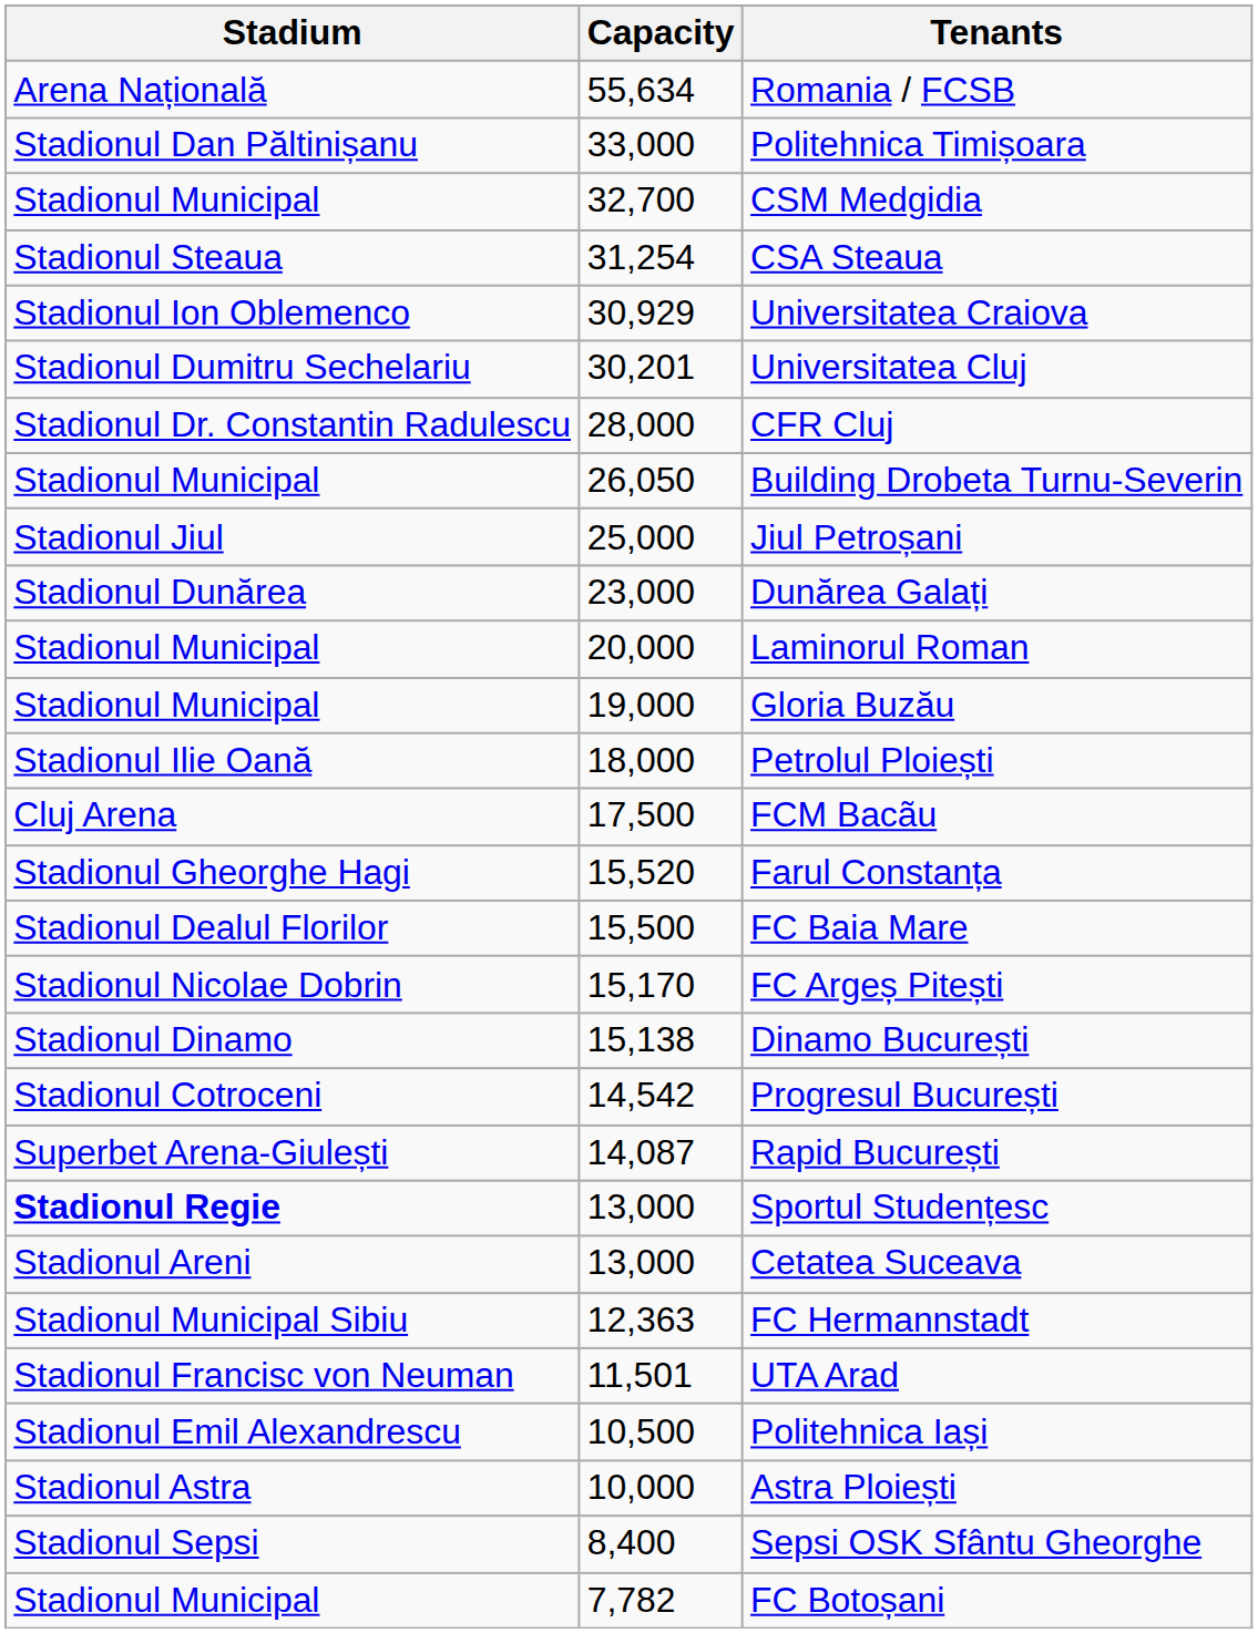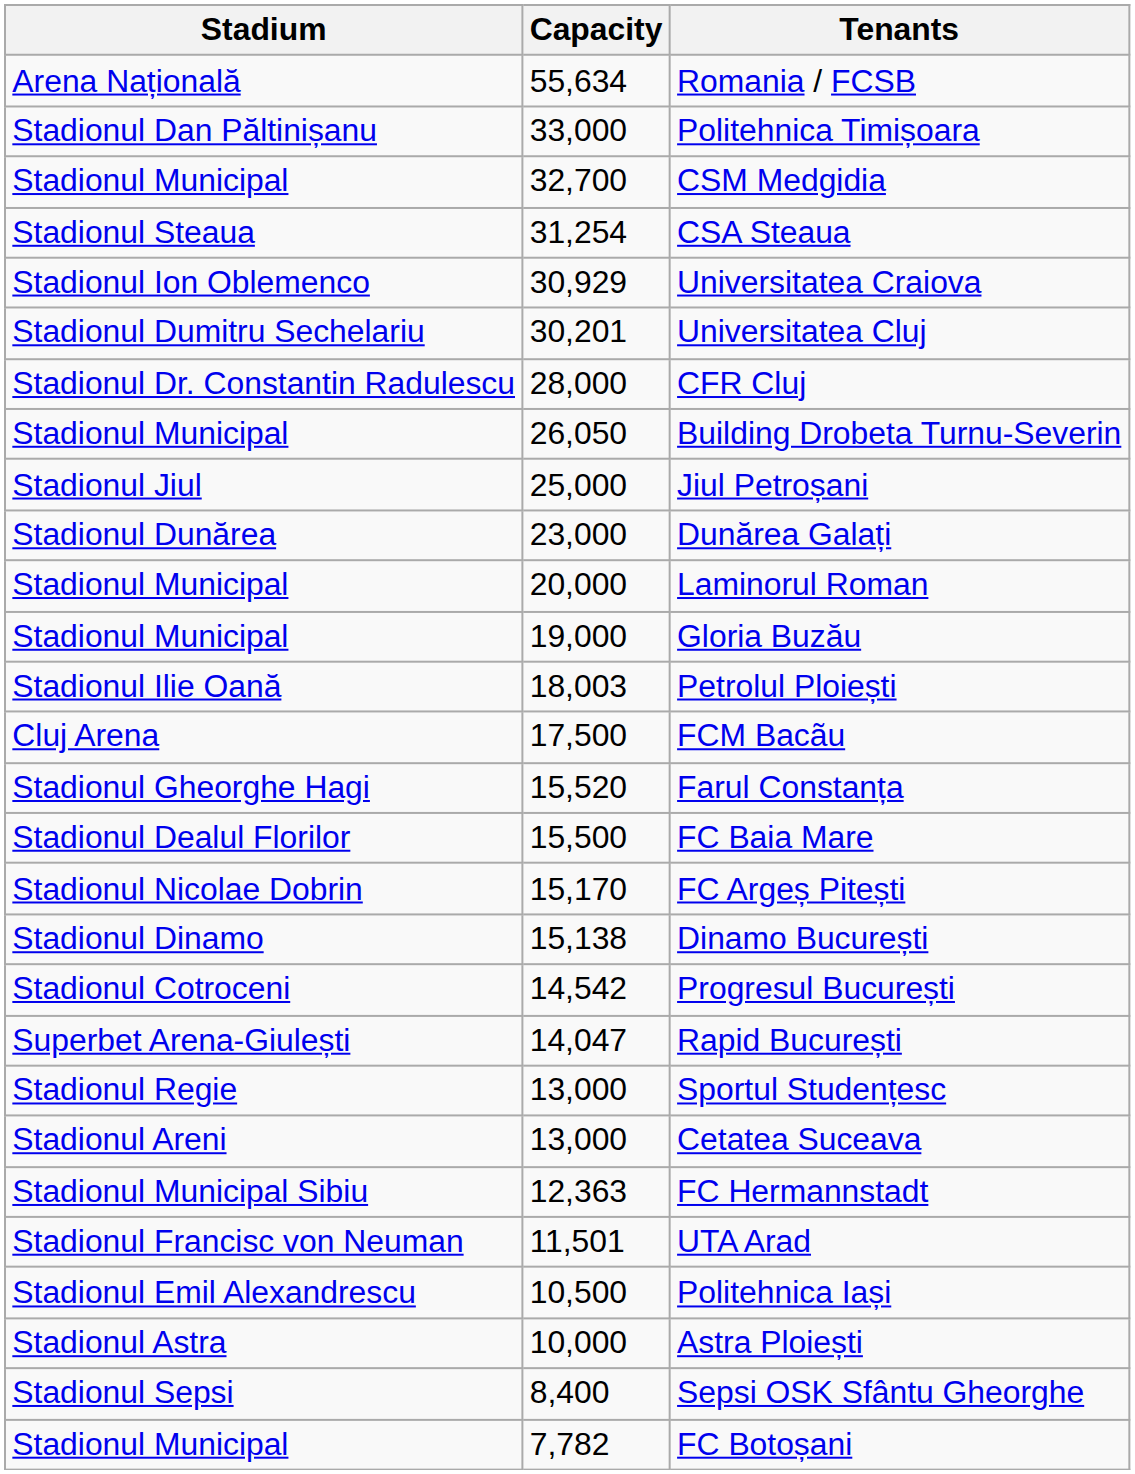 <table class="wikitable sortable">
 <tr>
 <th>Stadium</th>
 <th>Capacity</th>
 <th>Tenants</th>
 </tr>
 <tr>
 <td><a href='#'>Arena Națională</a></td>
 <td>55,634</td>
 <td><a href='#'>Romania</a> / <a href='#'>FCSB</a></td>
 </tr>
 <tr>
 <td><a href='#'>Stadionul Dan Păltinișanu</a></td>
 <td>33,000</td>
 <td><a href='#'>Politehnica Timișoara</a></td>
 </tr>
 <tr>
 <td><a href='#'>Stadionul Municipal</a></td>
 <td>32,700</td>
 <td><a href='#'>CSM Medgidia</a></td>
 </tr>
 <tr>
 <td><a href='#'>Stadionul Steaua</a></td>
 <td>31,254</td>
 <td><a href='#'>CSA Steaua</a></td>
 </tr>
 <tr>
 <td><a href='#'>Stadionul Ion Oblemenco</a></td>
 <td>30,929</td>
 <td><a href='#'>Universitatea Craiova</a></td>
 </tr>
 <tr>
 <td><a href='#'>Stadionul Dumitru Sechelariu</a></td>
 <td>30,201</td>
 <td><a href='#'>Universitatea Cluj</a></td>
 </tr>
 <tr>
 <td><a href='#'>Stadionul Dr. Constantin Radulescu</a></td>
 <td>28,000</td>
 <td><a href='#'>CFR Cluj</a></td>
 </tr>
 <tr>
 <td><a href='#'>Stadionul Municipal</a></td>
 <td>26,050</td>
 <td><a href='#'>Building Drobeta Turnu-Severin</a></td>
 </tr>
 <tr>
 <td><a href='#'>Stadionul Jiul</a></td>
 <td>25,000</td>
 <td><a href='#'>Jiul Petroșani</a></td>
 </tr>
 <tr>
 <td><a href='#'>Stadionul Dunărea</a></td>
 <td>23,000</td>
 <td><a href='#'>Dunărea Galați</a></td>
 </tr>
 <tr>
 <td><a href='#'>Stadionul Municipal</a></td>
 <td>20,000</td>
 <td><a href='#'>Laminorul Roman</a></td>
 </tr>
 <tr>
 <td><a href='#'>Stadionul Municipal</a></td>
 <td>19,000</td>
 <td><a href='#'>Gloria Buzău</a></td>
 </tr>
 <tr>
 <td><a href='#'>Stadionul Ilie Oană</a></td>
-<td>18,000</td>
+<td>18,003</td>
 <td><a href='#'>Petrolul Ploiești</a></td>
 </tr>
 <tr>
 <td><a href='#'>Cluj Arena</a></td>
 <td>17,500</td>
 <td><a href='#'>FCM Bacãu</a></td>
 </tr>
 <tr>
 <td><a href='#'>Stadionul Gheorghe Hagi</a></td>
 <td>15,520</td>
 <td><a href='#'>Farul Constanța</a></td>
 </tr>
 <tr>
 <td><a href='#'>Stadionul Dealul Florilor</a></td>
 <td>15,500</td>
 <td><a href='#'>FC Baia Mare</a></td>
 </tr>
 <tr>
 <td><a href='#'>Stadionul Nicolae Dobrin</a></td>
 <td>15,170</td>
 <td><a href='#'>FC Argeș Pitești</a></td>
 </tr>
 <tr>
 <td><a href='#'>Stadionul Dinamo</a></td>
 <td>15,138</td>
 <td><a href='#'>Dinamo București</a></td>
 </tr>
 <tr>
 <td><a href='#'>Stadionul Cotroceni</a></td>
 <td>14,542</td>
 <td><a href='#'>Progresul București</a></td>
 </tr>
 <tr>
 <td><a href='#'>Superbet Arena-Giulești</a></td>
-<td>14,087</td>
+<td>14,047</td>
 <td><a href='#'>Rapid București</a></td>
 </tr>
 <tr>
-<td><strong><a href='#'>Stadionul Regie</a></strong></td>
+<td><a href='#'>Stadionul Regie</a></td>
 <td>13,000</td>
 <td><a href='#'>Sportul Studențesc</a></td>
 </tr>
 <tr>
 <td><a href='#'>Stadionul Areni</a></td>
 <td>13,000</td>
 <td><a href='#'>Cetatea Suceava</a></td>
 </tr>
 <tr>
 <td><a href='#'>Stadionul Municipal Sibiu</a></td>
 <td>12,363</td>
 <td><a href='#'>FC Hermannstadt</a></td>
 </tr>
 <tr>
 <td><a href='#'>Stadionul Francisc von Neuman</a></td>
 <td>11,501</td>
 <td><a href='#'>UTA Arad</a></td>
 </tr>
 <tr>
 <td><a href='#'>Stadionul Emil Alexandrescu</a></td>
 <td>10,500</td>
 <td><a href='#'>Politehnica Iași</a></td>
 </tr>
 <tr>
 <td><a href='#'>Stadionul Astra</a></td>
 <td>10,000</td>
 <td><a href='#'>Astra Ploiești</a></td>
 </tr>
 <tr>
 <td><a href='#'>Stadionul Sepsi</a></td>
 <td>8,400</td>
 <td><a href='#'>Sepsi OSK Sfântu Gheorghe</a></td>
 </tr>
 <tr>
 <td><a href='#'>Stadionul Municipal</a></td>
 <td>7,782</td>
 <td><a href='#'>FC Botoșani</a></td>
 </tr>
 </table>
